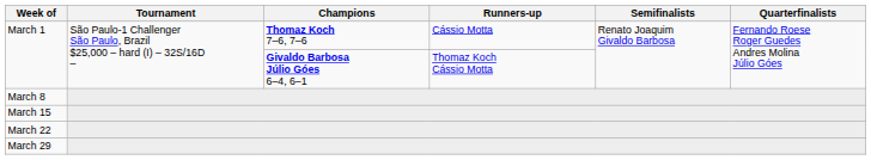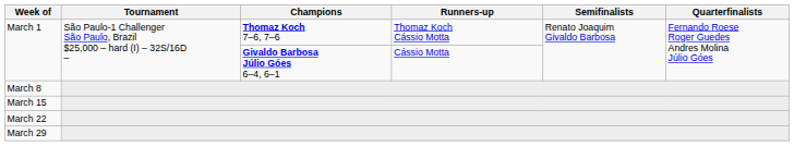 <table class="wikitable" style="font-size:85%;">
 <tr>
 <th width="75">Week of</th>
 <th width="250">Tournament</th>
 <th width="210">Champions</th>
 <th width="210">Runners-up</th>
 <th width="170">Semifinalists</th>
 <th width="170">Quarterfinalists</th>
 </tr>
 <tr valign="top">
 <td rowspan="2">March 1</td>
 <td rowspan="2">São Paulo-1 Challenger<br> <a href='#'>São Paulo</a>, Brazil<br>$25,000 – hard (I) – 32S/16D<br>  – </td>
 <td> <strong><a href='#'>Thomaz Koch</a></strong> <br>7–6, 7–6</td>
-<td> <a href='#'>Cássio Motta</a></td>
+<td> <a href='#'>Thomaz Koch</a><br>  <a href='#'>Cássio Motta</a></td>
 <td rowspan="2"> Renato Joaquim <br>  <a href='#'>Givaldo Barbosa</a></td>
 <td rowspan="2"> <a href='#'>Fernando Roese</a> <br> <a href='#'>Roger Guedes</a> <br> Andres Molina <br>  <a href='#'>Júlio Góes</a></td>
 </tr>
 <tr valign="top">
 <td> <strong><a href='#'>Givaldo Barbosa</a></strong> <br> <strong><a href='#'>Júlio Góes</a></strong><br>6–4, 6–1</td>
-<td> <a href='#'>Thomaz Koch</a><br>  <a href='#'>Cássio Motta</a></td>
+<td> <a href='#'>Cássio Motta</a></td>
 </tr>
 <tr valign="top">
 <td rowspan="1">March 8</td>
 <td colspan="5" bgcolor="#ededed"></td>
 </tr>
 <tr valign="top">
 <td rowspan="1">March 15</td>
 <td colspan="5" bgcolor="#ededed"></td>
 </tr>
 <tr valign="top">
 <td rowspan="1">March 22</td>
 <td colspan="5" bgcolor="#ededed"></td>
 </tr>
 <tr valign="top">
 <td rowspan="1">March 29</td>
 <td colspan="5" bgcolor="#ededed"></td>
 </tr>
 </table>
